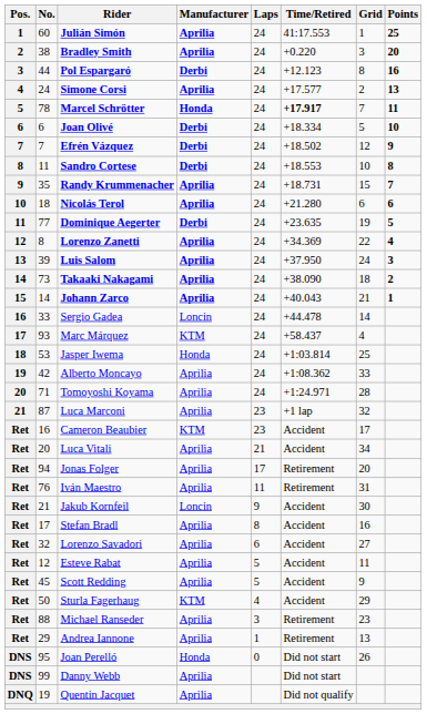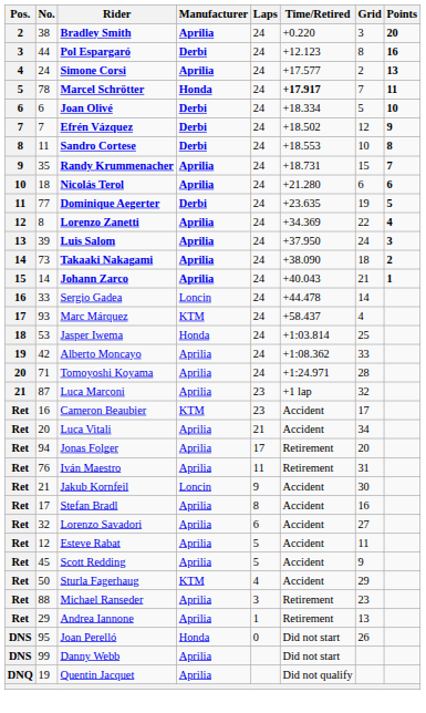 <table class="wikitable" style="font-size: 95%;">
 <tr>
 <th>Pos.</th>
 <th>No.</th>
 <th>Rider</th>
 <th>Manufacturer</th>
 <th>Laps</th>
 <th>Time/Retired</th>
 <th>Grid</th>
 <th>Points</th>
-</tr>
-<tr>
-<th>1</th>
-<td>60</td>
-<td> <strong><a href='#'>Julián Simón</a></strong></td>
-<td><strong><a href='#'>Aprilia</a></strong></td>
-<td>24</td>
-<td>41:17.553</td>
-<td>1</td>
-<td><strong>25</strong></td>
 </tr>
 <tr>
 <th>2</th>
 <td>38</td>
 <td> <strong><a href='#'>Bradley Smith</a></strong></td>
 <td><strong><a href='#'>Aprilia</a></strong></td>
 <td>24</td>
 <td>+0.220</td>
 <td>3</td>
 <td><strong>20</strong></td>
 </tr>
 <tr>
 <th>3</th>
 <td>44</td>
 <td> <strong><a href='#'>Pol Espargaró</a></strong></td>
 <td><strong><a href='#'>Derbi</a></strong></td>
 <td>24</td>
 <td>+12.123</td>
 <td>8</td>
 <td><strong>16</strong></td>
 </tr>
 <tr>
 <th>4</th>
 <td>24</td>
 <td> <strong><a href='#'>Simone Corsi</a></strong></td>
 <td><strong><a href='#'>Aprilia</a></strong></td>
 <td>24</td>
 <td>+17.577</td>
 <td>2</td>
 <td><strong>13</strong></td>
 </tr>
 <tr>
 <th>5</th>
 <td>78</td>
 <td> <strong><a href='#'>Marcel Schrötter</a></strong></td>
 <td><strong><a href='#'>Honda</a></strong></td>
 <td>24</td>
 <td><strong>+17.917</strong></td>
 <td>7</td>
 <td><strong>11</strong></td>
 </tr>
 <tr>
 <th>6</th>
 <td>6</td>
 <td> <strong><a href='#'>Joan Olivé</a></strong></td>
 <td><strong><a href='#'>Derbi</a></strong></td>
 <td>24</td>
 <td>+18.334</td>
 <td>5</td>
 <td><strong>10</strong></td>
 </tr>
 <tr>
 <th>7</th>
 <td>7</td>
 <td> <strong><a href='#'>Efrén Vázquez</a></strong></td>
 <td><strong><a href='#'>Derbi</a></strong></td>
 <td>24</td>
 <td>+18.502</td>
 <td>12</td>
 <td><strong>9</strong></td>
 </tr>
 <tr>
 <th>8</th>
 <td>11</td>
 <td> <strong><a href='#'>Sandro Cortese</a></strong></td>
 <td><strong><a href='#'>Derbi</a></strong></td>
 <td>24</td>
 <td>+18.553</td>
 <td>10</td>
 <td><strong>8</strong></td>
 </tr>
 <tr>
 <th>9</th>
 <td>35</td>
 <td> <strong><a href='#'>Randy Krummenacher</a></strong></td>
 <td><strong><a href='#'>Aprilia</a></strong></td>
 <td>24</td>
 <td>+18.731</td>
 <td>15</td>
 <td><strong>7</strong></td>
 </tr>
 <tr>
 <th>10</th>
 <td>18</td>
 <td> <strong><a href='#'>Nicolás Terol</a></strong></td>
 <td><strong><a href='#'>Aprilia</a></strong></td>
 <td>24</td>
 <td>+21.280</td>
 <td>6</td>
 <td><strong>6</strong></td>
 </tr>
 <tr>
 <th>11</th>
 <td>77</td>
 <td> <strong><a href='#'>Dominique Aegerter</a></strong></td>
 <td><strong><a href='#'>Derbi</a></strong></td>
 <td>24</td>
 <td>+23.635</td>
 <td>19</td>
 <td><strong>5</strong></td>
 </tr>
 <tr>
 <th>12</th>
 <td>8</td>
 <td> <strong><a href='#'>Lorenzo Zanetti</a></strong></td>
 <td><strong><a href='#'>Aprilia</a></strong></td>
 <td>24</td>
 <td>+34.369</td>
 <td>22</td>
 <td><strong>4</strong></td>
 </tr>
 <tr>
 <th>13</th>
 <td>39</td>
 <td> <strong><a href='#'>Luis Salom</a></strong></td>
 <td><strong><a href='#'>Aprilia</a></strong></td>
 <td>24</td>
 <td>+37.950</td>
 <td>24</td>
 <td><strong>3</strong></td>
 </tr>
 <tr>
 <th>14</th>
 <td>73</td>
 <td> <strong><a href='#'>Takaaki Nakagami</a></strong></td>
 <td><strong><a href='#'>Aprilia</a></strong></td>
 <td>24</td>
 <td>+38.090</td>
 <td>18</td>
 <td><strong>2</strong></td>
 </tr>
 <tr>
 <th>15</th>
 <td>14</td>
 <td> <strong><a href='#'>Johann Zarco</a></strong></td>
 <td><strong><a href='#'>Aprilia</a></strong></td>
 <td>24</td>
 <td>+40.043</td>
 <td>21</td>
 <td><strong>1</strong></td>
 </tr>
 <tr>
 <th>16</th>
 <td>33</td>
 <td> <a href='#'>Sergio Gadea</a></td>
 <td><a href='#'>Loncin</a></td>
 <td>24</td>
 <td>+44.478</td>
 <td>14</td>
 <td></td>
 </tr>
 <tr>
 <th>17</th>
 <td>93</td>
 <td> <a href='#'>Marc Márquez</a></td>
 <td><a href='#'>KTM</a></td>
 <td>24</td>
 <td>+58.437</td>
 <td>4</td>
 <td></td>
 </tr>
 <tr>
 <th>18</th>
 <td>53</td>
 <td> <a href='#'>Jasper Iwema</a></td>
 <td><a href='#'>Honda</a></td>
 <td>24</td>
 <td>+1:03.814</td>
 <td>25</td>
 <td></td>
 </tr>
 <tr>
 <th>19</th>
 <td>42</td>
 <td> <a href='#'>Alberto Moncayo</a></td>
 <td><a href='#'>Aprilia</a></td>
 <td>24</td>
 <td>+1:08.362</td>
 <td>33</td>
 <td></td>
 </tr>
 <tr>
 <th>20</th>
 <td>71</td>
 <td> <a href='#'>Tomoyoshi Koyama</a></td>
 <td><a href='#'>Aprilia</a></td>
 <td>24</td>
 <td>+1:24.971</td>
 <td>28</td>
 <td></td>
 </tr>
 <tr>
 <th>21</th>
 <td>87</td>
 <td> <a href='#'>Luca Marconi</a></td>
 <td><a href='#'>Aprilia</a></td>
 <td>23</td>
 <td>+1 lap</td>
 <td>32</td>
 <td></td>
 </tr>
 <tr>
 <th>Ret</th>
 <td>16</td>
 <td> <a href='#'>Cameron Beaubier</a></td>
 <td><a href='#'>KTM</a></td>
 <td>23</td>
 <td>Accident</td>
 <td>17</td>
 <td></td>
 </tr>
 <tr>
 <th>Ret</th>
 <td>20</td>
 <td> <a href='#'>Luca Vitali</a></td>
 <td><a href='#'>Aprilia</a></td>
 <td>21</td>
 <td>Accident</td>
 <td>34</td>
 <td></td>
 </tr>
 <tr>
 <th>Ret</th>
 <td>94</td>
 <td> <a href='#'>Jonas Folger</a></td>
 <td><a href='#'>Aprilia</a></td>
 <td>17</td>
 <td>Retirement</td>
 <td>20</td>
 <td></td>
 </tr>
 <tr>
 <th>Ret</th>
 <td>76</td>
 <td> <a href='#'>Iván Maestro</a></td>
 <td><a href='#'>Aprilia</a></td>
 <td>11</td>
 <td>Retirement</td>
 <td>31</td>
 <td></td>
 </tr>
 <tr>
 <th>Ret</th>
 <td>21</td>
 <td> <a href='#'>Jakub Kornfeil</a></td>
 <td><a href='#'>Loncin</a></td>
 <td>9</td>
 <td>Accident</td>
 <td>30</td>
 <td></td>
 </tr>
 <tr>
 <th>Ret</th>
 <td>17</td>
 <td> <a href='#'>Stefan Bradl</a></td>
 <td><a href='#'>Aprilia</a></td>
 <td>8</td>
 <td>Accident</td>
 <td>16</td>
 <td></td>
 </tr>
 <tr>
 <th>Ret</th>
 <td>32</td>
 <td> <a href='#'>Lorenzo Savadori</a></td>
 <td><a href='#'>Aprilia</a></td>
 <td>6</td>
 <td>Accident</td>
 <td>27</td>
 <td></td>
 </tr>
 <tr>
 <th>Ret</th>
 <td>12</td>
 <td> <a href='#'>Esteve Rabat</a></td>
 <td><a href='#'>Aprilia</a></td>
 <td>5</td>
 <td>Accident</td>
 <td>11</td>
 <td></td>
 </tr>
 <tr>
 <th>Ret</th>
 <td>45</td>
 <td> <a href='#'>Scott Redding</a></td>
 <td><a href='#'>Aprilia</a></td>
 <td>5</td>
 <td>Accident</td>
 <td>9</td>
 <td></td>
 </tr>
 <tr>
 <th>Ret</th>
 <td>50</td>
 <td> <a href='#'>Sturla Fagerhaug</a></td>
 <td><a href='#'>KTM</a></td>
 <td>4</td>
 <td>Accident</td>
 <td>29</td>
 <td></td>
 </tr>
 <tr>
 <th>Ret</th>
 <td>88</td>
 <td> <a href='#'>Michael Ranseder</a></td>
 <td><a href='#'>Aprilia</a></td>
 <td>3</td>
 <td>Retirement</td>
 <td>23</td>
 <td></td>
 </tr>
 <tr>
 <th>Ret</th>
 <td>29</td>
 <td> <a href='#'>Andrea Iannone</a></td>
 <td><a href='#'>Aprilia</a></td>
 <td>1</td>
 <td>Retirement</td>
 <td>13</td>
 <td></td>
 </tr>
 <tr>
 <th>DNS</th>
 <td>95</td>
 <td> <a href='#'>Joan Perelló</a></td>
 <td><a href='#'>Honda</a></td>
 <td>0</td>
 <td>Did not start</td>
 <td>26</td>
 <td></td>
 </tr>
 <tr>
 <th>DNS</th>
 <td>99</td>
 <td> <a href='#'>Danny Webb</a></td>
 <td><a href='#'>Aprilia</a></td>
 <td></td>
 <td>Did not start</td>
 <td></td>
 <td></td>
 </tr>
 <tr>
 <th>DNQ</th>
 <td>19</td>
 <td> <a href='#'>Quentin Jacquet</a></td>
 <td><a href='#'>Aprilia</a></td>
 <td></td>
 <td>Did not qualify</td>
 <td></td>
 <td></td>
 </tr>
 <tr>
 <th colspan=8></th>
 </tr>
 </table>
